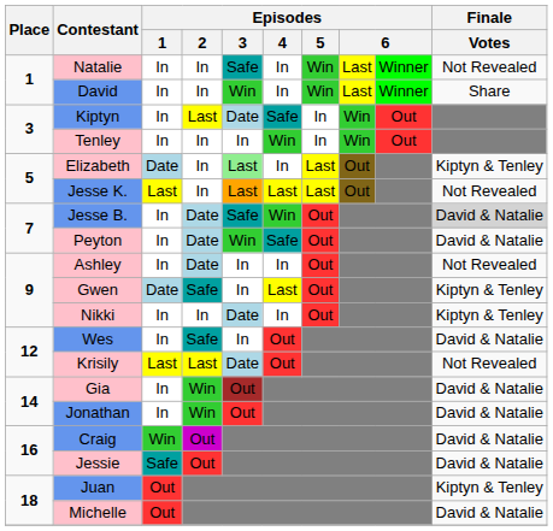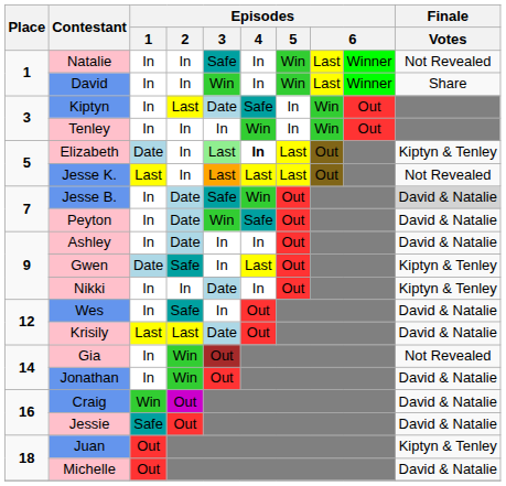 <table class="wikitable" style="text-align:center">
 <tr>
 <th rowspan=2>Place</th>
 <th rowspan=2>Contestant</th>
 <th colspan=7>Episodes</th>
 <th>Finale</th>
 </tr>
 <tr>
 <th>1</th>
 <th>2</th>
 <th>3</th>
 <th>4</th>
 <th>5</th>
 <th colspan=2>6</th>
 <th>Votes</th>
 </tr>
 <tr>
 <td rowspan=2><strong>1</strong></td>
 <td bgcolor="FFC0CB">Natalie</td>
 <td bgcolor="FFFFFF">In</td>
 <td bgcolor="FFFFFF">In</td>
 <td bgcolor="00A0A0">Safe</td>
 <td bgcolor="FFFFFF">In</td>
 <td bgcolor="32CD32">Win</td>
 <td bgcolor="FFFF00">Last</td>
 <td bgcolor="00FF00">Winner</td>
 <td>Not Revealed</td>
 </tr>
 <tr>
 <td bgcolor="6495ED">David</td>
 <td bgcolor="FFFFFF">In</td>
 <td bgcolor="FFFFFF">In</td>
 <td bgcolor="32CD32">Win</td>
 <td bgcolor="FFFFFF">In</td>
 <td bgcolor="32CD32">Win</td>
 <td bgcolor="FFFF00">Last</td>
 <td bgcolor="00FF00">Winner</td>
 <td>Share</td>
 </tr>
 <tr>
 <td rowspan=2><strong>3</strong></td>
 <td bgcolor="6495ED">Kiptyn</td>
 <td bgcolor="FFFFFF">In</td>
 <td bgcolor="FFFF00">Last</td>
 <td bgcolor="ADD8E6">Date</td>
 <td bgcolor="00A0A0">Safe</td>
 <td bgcolor="FFFFFF">In</td>
 <td bgcolor="32CD32">Win</td>
 <td bgcolor="FF3333">Out</td>
 <td bgcolor="808080"></td>
 </tr>
 <tr>
 <td bgcolor="FFC0CB">Tenley</td>
 <td bgcolor="FFFFFF">In</td>
 <td bgcolor="FFFFFF">In</td>
 <td bgcolor="FFFFFF">In</td>
 <td bgcolor="32CD32">Win</td>
 <td bgcolor="FFFFFF">In</td>
 <td bgcolor="32CD32">Win</td>
 <td bgcolor="FF3333">Out</td>
 <td bgcolor="808080"></td>
 </tr>
 <tr>
 <td rowspan=2><strong>5</strong></td>
 <td bgcolor="FFC0CB">Elizabeth</td>
 <td bgcolor="ADD8E6">Date</td>
 <td bgcolor="FFFFFF">In</td>
 <td bgcolor="90EE90">Last</td>
-<td bgcolor="FFFFFF">In</td>
+<td bgcolor="FFFFFF"><strong>In</strong></td>
 <td bgcolor="FFFF00">Last</td>
 <td bgcolor="806517">Out</td>
 <td bgcolor="808080"></td>
 <td>Kiptyn & Tenley</td>
 </tr>
 <tr>
 <td bgcolor="6495ED">Jesse K.</td>
 <td bgcolor="FFFF00">Last</td>
 <td bgcolor="FFFFFF">In</td>
 <td bgcolor="FFA500">Last</td>
 <td bgcolor="FFFF00">Last</td>
 <td bgcolor="FFFF00">Last</td>
 <td bgcolor="806517">Out</td>
 <td bgcolor="808080"></td>
 <td>Not Revealed</td>
 </tr>
 <tr>
 <td rowspan=2><strong>7</strong></td>
 <td bgcolor="6495ED">Jesse B.</td>
 <td bgcolor="FFFFFF">In</td>
 <td bgcolor="ADD8E6">Date</td>
 <td bgcolor="00A0A0">Safe</td>
 <td bgcolor="32CD32">Win</td>
 <td bgcolor="FF3333">Out</td>
 <td bgcolor="808080" colspan=2></td>
 <td style="background: lightgrey;">David & Natalie</td>
 </tr>
 <tr>
 <td bgcolor="FFC0CB">Peyton</td>
 <td bgcolor="FFFFFF">In</td>
 <td bgcolor="ADD8E6">Date</td>
 <td bgcolor="32CD32">Win</td>
 <td bgcolor="00A0A0">Safe</td>
 <td bgcolor="FF3333">Out</td>
 <td bgcolor="808080" colspan=2></td>
 <td>David & Natalie</td>
 </tr>
 <tr>
 <td rowspan=3><strong>9</strong></td>
 <td bgcolor="FFC0CB">Ashley</td>
 <td bgcolor="FFFFFF">In</td>
 <td bgcolor="ADD8E6">Date</td>
 <td bgcolor="FFFFFF">In</td>
 <td bgcolor="FFFFFF">In</td>
 <td bgcolor="FF3333">Out</td>
 <td bgcolor="808080" colspan=2></td>
-<td>Not Revealed</td>
+<td>David & Natalie</td>
 </tr>
 <tr>
 <td bgcolor="FFC0CB">Gwen</td>
 <td bgcolor="ADD8E6">Date</td>
 <td bgcolor="00A0A0">Safe</td>
 <td bgcolor="FFFFFF">In</td>
 <td bgcolor="FFFF00">Last</td>
 <td bgcolor="FF3333">Out</td>
 <td bgcolor="808080" colspan=2></td>
 <td>Kiptyn & Tenley</td>
 </tr>
 <tr>
 <td bgcolor="FFC0CB">Nikki</td>
 <td bgcolor="FFFFFF">In</td>
 <td bgcolor="FFFFFF">In</td>
 <td bgcolor="ADD8E6">Date</td>
 <td bgcolor="FFFFFF">In</td>
 <td bgcolor="FF3333">Out</td>
 <td bgcolor="808080" colspan=2></td>
 <td>Kiptyn & Tenley</td>
 </tr>
 <tr>
 <td rowspan=2><strong>12</strong></td>
 <td bgcolor="6495ED">Wes</td>
 <td bgcolor="FFFFFF">In</td>
 <td bgcolor="00A0A0">Safe</td>
 <td bgcolor="FFFFFF">In</td>
 <td bgcolor="FF3333">Out</td>
 <td bgcolor="808080" colspan=3></td>
 <td>David & Natalie</td>
 </tr>
 <tr>
 <td bgcolor="FFC0CB">Krisily</td>
 <td bgcolor="FFFF00">Last</td>
 <td bgcolor="FFFF00">Last</td>
 <td bgcolor="ADD8E6">Date</td>
 <td bgcolor="FF3333">Out</td>
 <td bgcolor="808080" colspan=3></td>
-<td>Not Revealed</td>
+<td>David & Natalie</td>
 </tr>
 <tr>
 <td rowspan=2><strong>14</strong></td>
 <td bgcolor="FFC0CB">Gia</td>
 <td bgcolor="FFFFFF">In</td>
 <td bgcolor="32CD32">Win</td>
 <td bgcolor="A52A2A">Out</td>
 <td bgcolor="808080" colspan=4></td>
-<td>David & Natalie</td>
+<td>Not Revealed</td>
 </tr>
 <tr>
 <td bgcolor="6495ED">Jonathan</td>
 <td bgcolor="FFFFFF">In</td>
 <td bgcolor="32CD32">Win</td>
 <td bgcolor="FF3333">Out</td>
 <td bgcolor="808080" colspan=4></td>
 <td>David & Natalie</td>
 </tr>
 <tr>
 <td rowspan=2><strong>16</strong></td>
 <td bgcolor="6495ED">Craig</td>
 <td bgcolor="32CD32">Win</td>
 <td bgcolor="CC00CC">Out</td>
 <td bgcolor="808080" colspan=5></td>
 <td>David & Natalie</td>
 </tr>
 <tr>
 <td bgcolor="FFC0CB">Jessie</td>
 <td bgcolor="00A0A0">Safe</td>
 <td bgcolor="FF3333">Out</td>
 <td bgcolor="808080" colspan=5></td>
 <td>David & Natalie</td>
 </tr>
 <tr>
 <td rowspan=2><strong>18</strong></td>
 <td bgcolor="6495ED">Juan</td>
 <td bgcolor="FF3333">Out</td>
 <td bgcolor="808080" colspan=6></td>
 <td>Kiptyn & Tenley</td>
 </tr>
 <tr>
 <td bgcolor="FFC0CB">Michelle</td>
 <td bgcolor="FF3333">Out</td>
 <td bgcolor="808080" colspan=6></td>
 <td>David & Natalie</td>
 </tr>
 <tr>
 </tr>
 </table>
